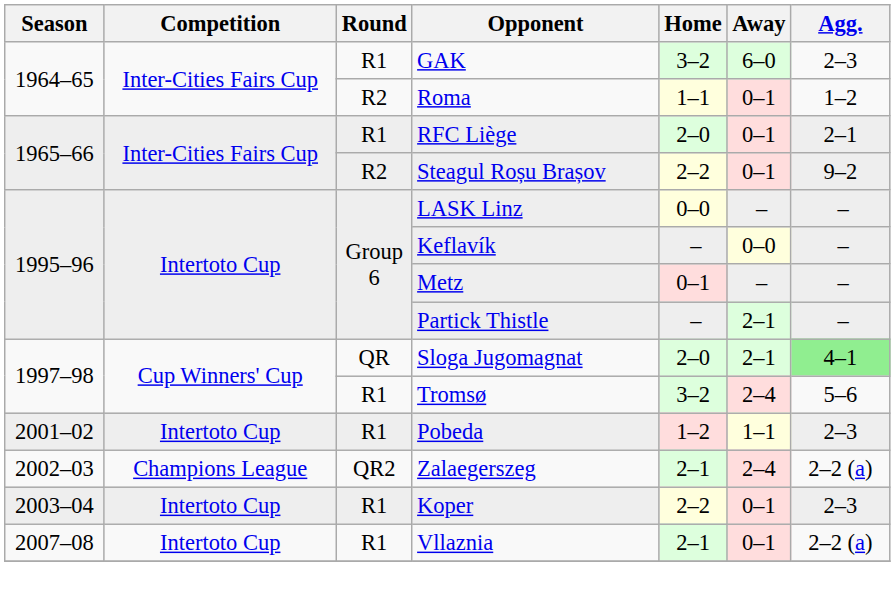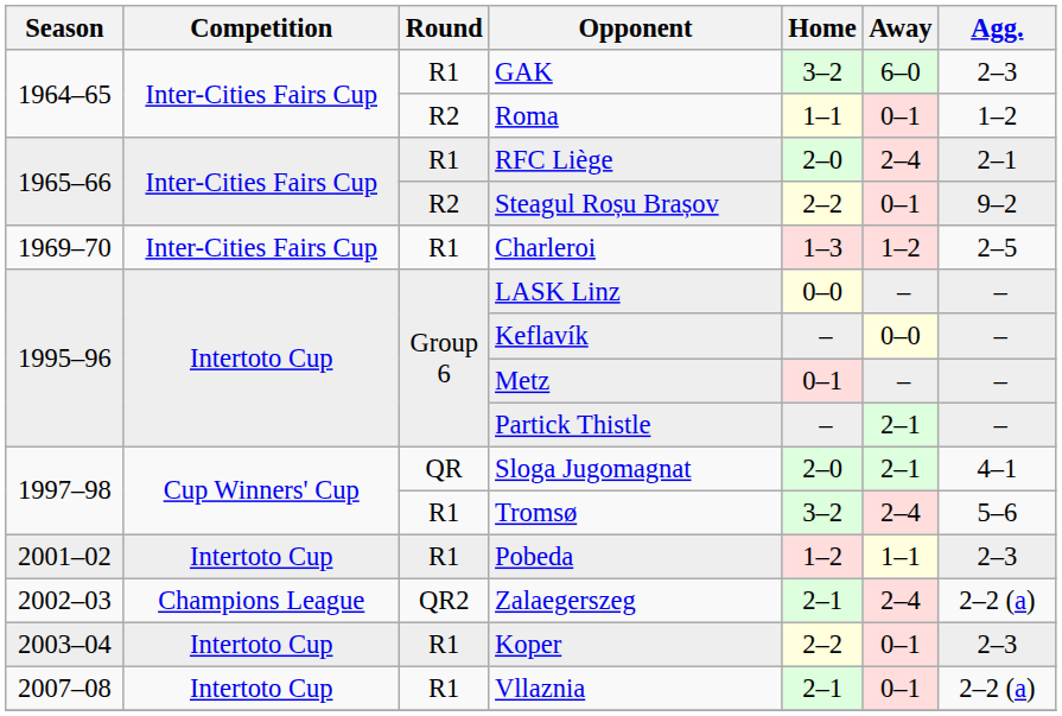 <table class="wikitable" style="font-size:95%; text-align: center;">
 <tr>
 <th width="60">Season</th>
 <th width="150">Competition</th>
 <th width="30">Round</th>
 <th width="160">Opponent</th>
 <th width="30">Home</th>
 <th width="30">Away</th>
 <th width="60"><a href='#'>Agg.</a></th>
 </tr>
 <tr>
 <td rowspan=2>1964–65</td>
 <td rowspan=2><a href='#'>Inter-Cities Fairs Cup</a></td>
 <td>R1</td>
 <td align="left"> <a href='#'>GAK</a></td>
 <td bgcolor="#ddffdd">3–2</td>
 <td bgcolor="#ddffdd">6–0</td>
 <td>2–3</td>
 </tr>
 <tr>
 <td>R2</td>
 <td align="left"> <a href='#'>Roma</a></td>
 <td bgcolor="#ffffdd">1–1</td>
 <td bgcolor="#ffdddd">0–1</td>
 <td>1–2</td>
 </tr>
 <tr bgcolor=#EEEEEE>
 <td rowspan=2>1965–66</td>
 <td rowspan=2><a href='#'>Inter-Cities Fairs Cup</a></td>
 <td>R1</td>
 <td align="left"> <a href='#'>RFC Liège</a></td>
 <td bgcolor="#ddffdd">2–0</td>
-<td bgcolor="#ffdddd">0–1</td>
+<td bgcolor="#ffdddd">2–4</td>
 <td>2–1</td>
 </tr>
 <tr bgcolor=#EEEEEE>
 <td>R2</td>
 <td align="left"> <a href='#'>Steagul Roșu Brașov</a></td>
 <td bgcolor="#ffffdd">2–2</td>
 <td bgcolor="#ffdddd">0–1</td>
 <td>9–2</td>
+</tr>
+<tr>
+<td>1969–70</td>
+<td><a href='#'>Inter-Cities Fairs Cup</a></td>
+<td>R1</td>
+<td align="left"> <a href='#'>Charleroi</a></td>
+<td bgcolor="#ffdddd">1–3</td>
+<td bgcolor="#ffdddd">1–2</td>
+<td>2–5</td>
 </tr>
 <tr bgcolor=#EEEEEE>
 <td rowspan=4>1995–96</td>
 <td rowspan=4><a href='#'>Intertoto Cup</a></td>
 <td rowspan=4>Group<br>6</td>
 <td align="left"> <a href='#'>LASK Linz</a></td>
 <td bgcolor="#ffffdd">0–0</td>
 <td> –</td>
 <td> –</td>
 </tr>
 <tr bgcolor=#EEEEEE>
 <td align="left"> <a href='#'>Keflavík</a></td>
 <td> –</td>
 <td bgcolor="#ffffdd">0–0</td>
 <td> –</td>
 </tr>
 <tr bgcolor=#EEEEEE>
 <td align="left"> <a href='#'>Metz</a></td>
 <td bgcolor="#ffdddd">0–1</td>
 <td> –</td>
 <td> –</td>
 </tr>
 <tr bgcolor=#EEEEEE>
 <td align="left"> <a href='#'>Partick Thistle</a></td>
 <td> –</td>
 <td bgcolor="#ddffdd">2–1</td>
 <td> –</td>
 </tr>
 <tr>
 <td rowspan=2>1997–98</td>
 <td rowspan=2><a href='#'>Cup Winners' Cup</a></td>
 <td>QR</td>
 <td align="left"> <a href='#'>Sloga Jugomagnat</a></td>
 <td bgcolor="#ddffdd">2–0</td>
 <td bgcolor="#ddffdd">2–1</td>
-<td style="background: lightgreen;">4–1</td>
+<td>4–1</td>
 </tr>
 <tr>
 <td>R1</td>
 <td align="left"> <a href='#'>Tromsø</a></td>
 <td bgcolor="#ddffdd">3–2</td>
 <td bgcolor="#ffdddd">2–4</td>
 <td>5–6</td>
 </tr>
 <tr bgcolor=#EEEEEE>
 <td>2001–02</td>
 <td><a href='#'>Intertoto Cup</a></td>
 <td>R1</td>
 <td align="left"> <a href='#'>Pobeda</a></td>
 <td bgcolor="#ffdddd">1–2</td>
 <td bgcolor="#ffffdd">1–1</td>
 <td>2–3</td>
 </tr>
 <tr>
 <td>2002–03</td>
 <td><a href='#'>Champions League</a></td>
 <td>QR2</td>
 <td align="left"> <a href='#'>Zalaegerszeg</a></td>
 <td bgcolor="#ddffdd">2–1</td>
 <td bgcolor="#ffdddd">2–4</td>
 <td>2–2 (<a href='#'>a</a>)</td>
 </tr>
 <tr bgcolor=#EEEEEE>
 <td>2003–04</td>
 <td><a href='#'>Intertoto Cup</a></td>
 <td>R1</td>
 <td align="left"> <a href='#'>Koper</a></td>
 <td bgcolor="#ffffdd">2–2</td>
 <td bgcolor="#ffdddd">0–1</td>
 <td>2–3</td>
 </tr>
 <tr>
 <td>2007–08</td>
 <td><a href='#'>Intertoto Cup</a></td>
 <td>R1</td>
 <td align="left"> <a href='#'>Vllaznia</a></td>
 <td bgcolor="#ddffdd">2–1</td>
 <td bgcolor="#ffdddd">0–1</td>
 <td>2–2 (<a href='#'>a</a>)</td>
 </tr>
 <tr>
 </tr>
 </table>
